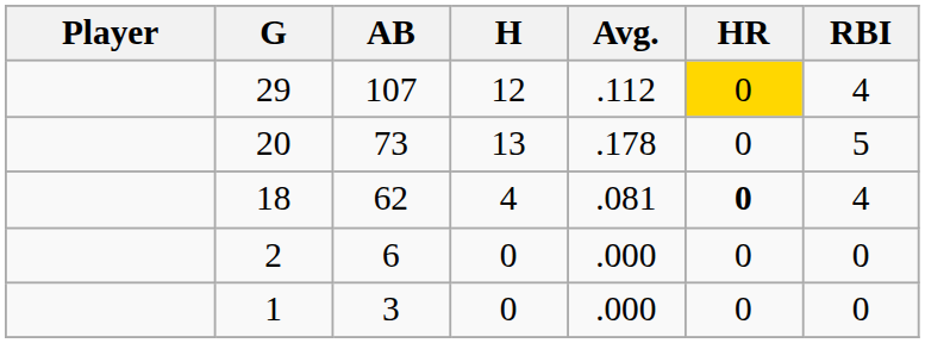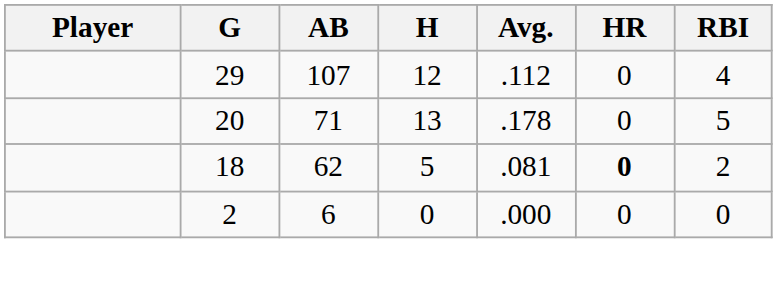 <table class="wikitable sortable">
 <tr>
 <th bgcolor="#DDDDFF" width="16%">Player</th>
 <th bgcolor="#DDDDFF" width="9%">G</th>
 <th bgcolor="#DDDDFF" width="9%">AB</th>
 <th bgcolor="#DDDDFF" width="9%">H</th>
 <th bgcolor="#DDDDFF" width="9%">Avg.</th>
 <th bgcolor="#DDDDFF" width="9%">HR</th>
 <th bgcolor="#DDDDFF" width="9%">RBI</th>
 </tr>
 <tr align="center">
 <td></td>
 <td>29</td>
 <td>107</td>
 <td>12</td>
 <td>.112</td>
-<td style="background: gold;">0</td>
+<td>0</td>
 <td>4</td>
 </tr>
 <tr align="center">
 <td></td>
 <td>20</td>
-<td>73</td>
+<td>71</td>
 <td>13</td>
 <td>.178</td>
 <td>0</td>
 <td>5</td>
 </tr>
 <tr align="center">
 <td></td>
 <td>18</td>
 <td>62</td>
-<td>4</td>
+<td>5</td>
 <td>.081</td>
 <td><strong>0</strong></td>
-<td>4</td>
+<td>2</td>
 </tr>
 <tr align="center">
 <td></td>
 <td>2</td>
 <td>6</td>
 <td>0</td>
 <td>.000</td>
 <td>0</td>
 <td>0</td>
 </tr>
-<tr align="center">
-<td></td>
-<td>1</td>
-<td>3</td>
-<td>0</td>
-<td>.000</td>
-<td>0</td>
-<td>0</td>
-</tr>
 </table>
